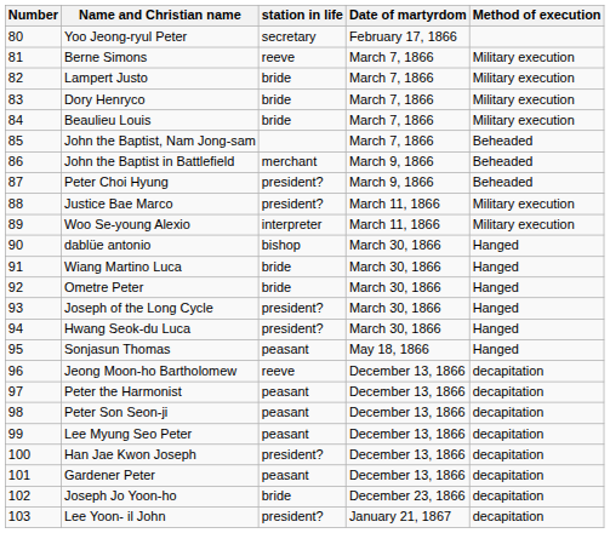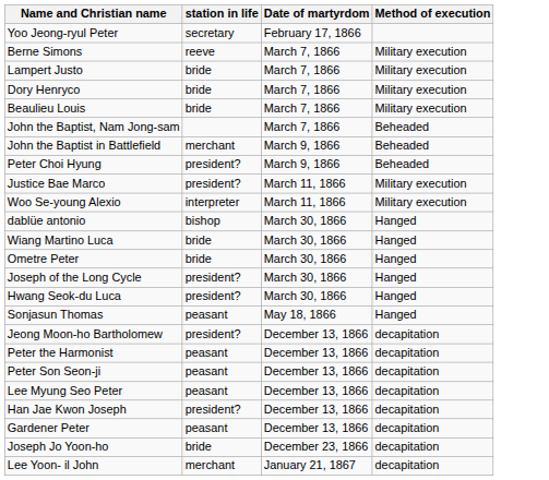 <table class="wikitable">
 <tr>
-<th>Number</th>
 <th>Name and Christian name</th>
 <th>station in life</th>
 <th>Date of martyrdom</th>
 <th>Method of execution</th>
 </tr>
 <tr>
-<td>80</td>
 <td>Yoo Jeong-ryul Peter</td>
 <td>secretary</td>
 <td>February 17, 1866</td>
 <td></td>
 </tr>
 <tr>
-<td>81</td>
 <td>Berne Simons</td>
 <td>reeve</td>
 <td>March 7, 1866</td>
 <td>Military execution</td>
 </tr>
 <tr>
-<td>82</td>
 <td>Lampert Justo</td>
 <td>bride</td>
 <td>March 7, 1866</td>
 <td>Military execution</td>
 </tr>
 <tr>
-<td>83</td>
 <td>Dory Henryco</td>
 <td>bride</td>
 <td>March 7, 1866</td>
 <td>Military execution</td>
 </tr>
 <tr>
-<td>84</td>
 <td>Beaulieu Louis</td>
 <td>bride</td>
 <td>March 7, 1866</td>
 <td>Military execution</td>
 </tr>
 <tr>
-<td>85</td>
 <td>John the Baptist, Nam Jong-sam</td>
 <td></td>
 <td>March 7, 1866</td>
 <td>Beheaded</td>
 </tr>
 <tr>
-<td>86</td>
 <td>John the Baptist in Battlefield</td>
 <td>merchant</td>
 <td>March 9, 1866</td>
 <td>Beheaded</td>
 </tr>
 <tr>
-<td>87</td>
 <td>Peter Choi Hyung</td>
 <td>president?</td>
 <td>March 9, 1866</td>
 <td>Beheaded</td>
 </tr>
 <tr>
-<td>88</td>
 <td>Justice Bae Marco</td>
 <td>president?</td>
 <td>March 11, 1866</td>
 <td>Military execution</td>
 </tr>
 <tr>
-<td>89</td>
 <td>Woo Se-young Alexio</td>
 <td>interpreter</td>
 <td>March 11, 1866</td>
 <td>Military execution</td>
 </tr>
 <tr>
-<td>90</td>
 <td>dablüe antonio</td>
 <td>bishop</td>
 <td>March 30, 1866</td>
 <td>Hanged</td>
 </tr>
 <tr>
-<td>91</td>
 <td>Wiang Martino Luca</td>
 <td>bride</td>
 <td>March 30, 1866</td>
 <td>Hanged</td>
 </tr>
 <tr>
-<td>92</td>
 <td>Ometre Peter</td>
 <td>bride</td>
 <td>March 30, 1866</td>
 <td>Hanged</td>
 </tr>
 <tr>
-<td>93</td>
 <td>Joseph of the Long Cycle</td>
 <td>president?</td>
 <td>March 30, 1866</td>
 <td>Hanged</td>
 </tr>
 <tr>
-<td>94</td>
 <td>Hwang Seok-du Luca</td>
 <td>president?</td>
 <td>March 30, 1866</td>
 <td>Hanged</td>
 </tr>
 <tr>
-<td>95</td>
 <td>Sonjasun Thomas</td>
 <td>peasant</td>
 <td>May 18, 1866</td>
 <td>Hanged</td>
 </tr>
 <tr>
-<td>96</td>
 <td>Jeong Moon-ho Bartholomew</td>
-<td>reeve</td>
+<td>president?</td>
 <td>December 13, 1866</td>
 <td>decapitation</td>
 </tr>
 <tr>
-<td>97</td>
 <td>Peter the Harmonist</td>
 <td>peasant</td>
 <td>December 13, 1866</td>
 <td>decapitation</td>
 </tr>
 <tr>
-<td>98</td>
 <td>Peter Son Seon-ji</td>
 <td>peasant</td>
 <td>December 13, 1866</td>
 <td>decapitation</td>
 </tr>
 <tr>
-<td>99</td>
 <td>Lee Myung Seo Peter</td>
 <td>peasant</td>
 <td>December 13, 1866</td>
 <td>decapitation</td>
 </tr>
 <tr>
-<td>100</td>
 <td>Han Jae Kwon Joseph</td>
 <td>president?</td>
 <td>December 13, 1866</td>
 <td>decapitation</td>
 </tr>
 <tr>
-<td>101</td>
 <td>Gardener Peter</td>
 <td>peasant</td>
 <td>December 13, 1866</td>
 <td>decapitation</td>
 </tr>
 <tr>
-<td>102</td>
 <td>Joseph Jo Yoon-ho</td>
 <td>bride</td>
 <td>December 23, 1866</td>
 <td>decapitation</td>
 </tr>
 <tr>
-<td>103</td>
 <td>Lee Yoon- il John</td>
-<td>president?</td>
+<td>merchant</td>
 <td>January 21, 1867</td>
 <td>decapitation</td>
 </tr>
 </table>
